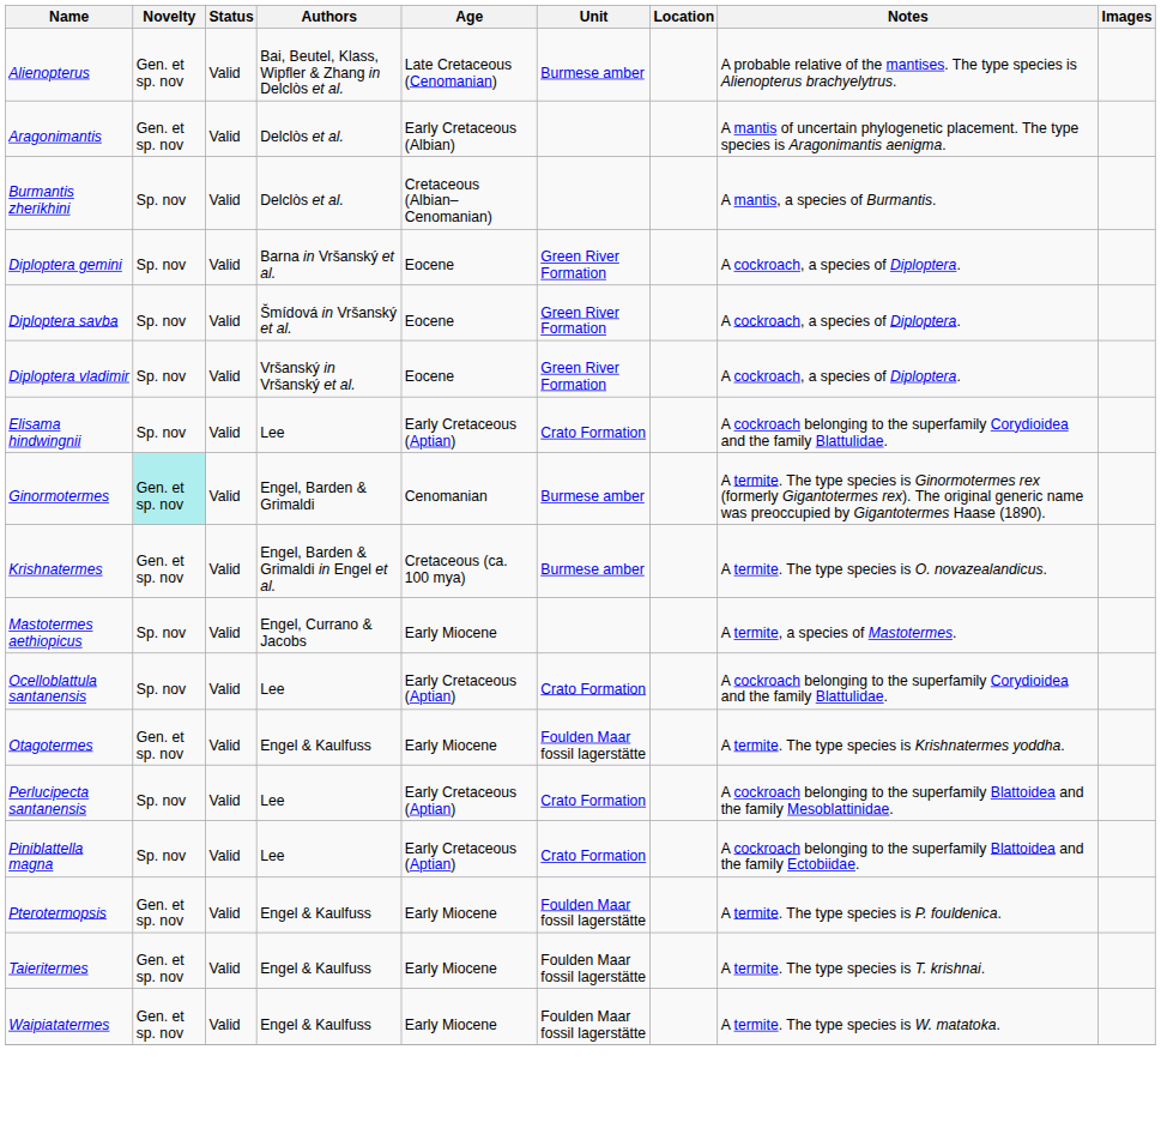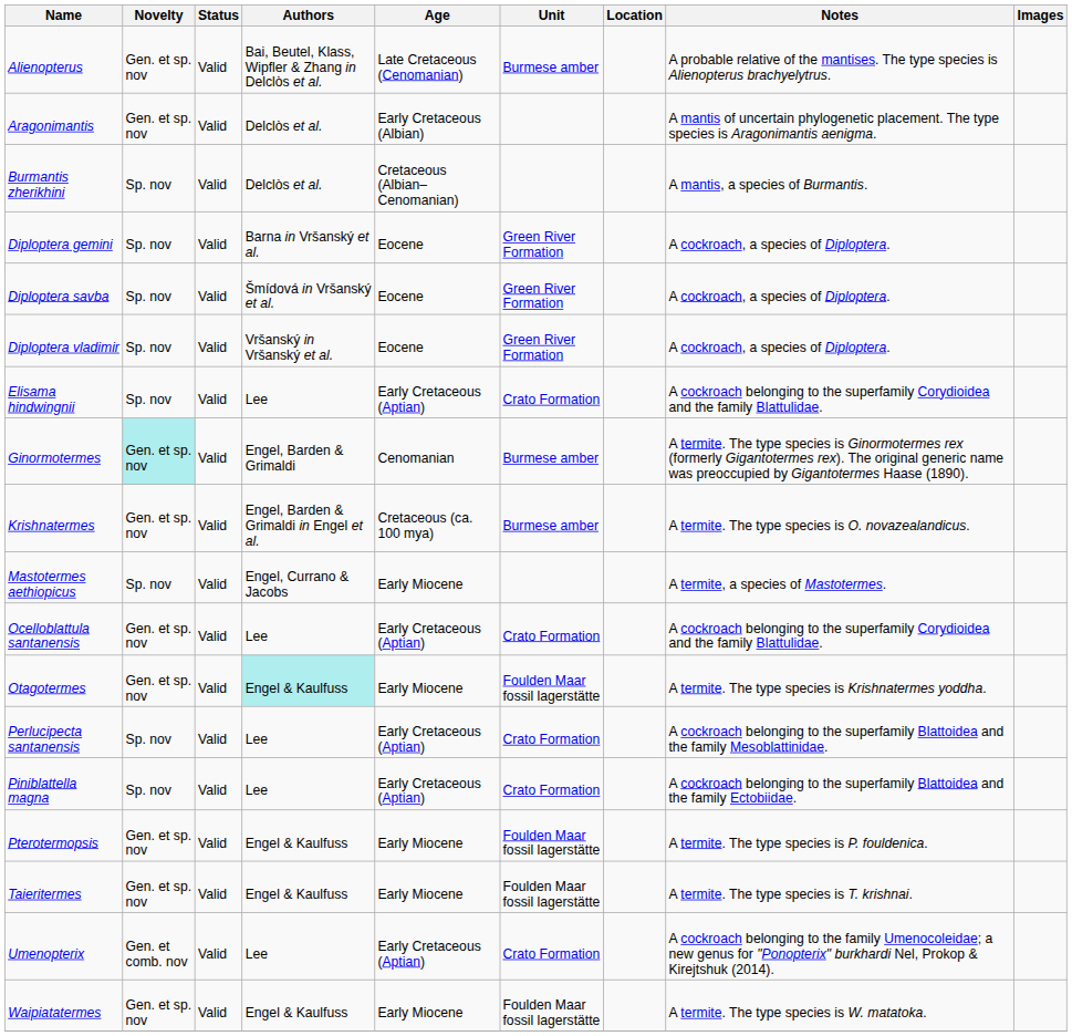 <table class="wikitable sortable" align="center" width="100%">
 <tr>
 <th>Name</th>
 <th>Novelty</th>
 <th>Status</th>
 <th>Authors</th>
 <th>Age</th>
 <th>Unit</th>
 <th>Location</th>
 <th>Notes</th>
 <th>Images</th>
 </tr>
 <tr>
 <td><br><em><a href='#'>Alienopterus</a></em></td>
 <td><br>Gen. et sp. nov</td>
 <td><br>Valid</td>
 <td><br>Bai, Beutel, Klass, Wipfler & Zhang <em>in</em> Delclòs <em>et al.</em></td>
 <td><br>Late Cretaceous (<a href='#'>Cenomanian</a>)</td>
 <td><br><a href='#'>Burmese amber</a></td>
 <td><br></td>
 <td><br>A probable relative of the <a href='#'>mantises</a>. The type species is <em>Alienopterus brachyelytrus</em>.</td>
 <td></td>
 </tr>
 <tr>
 <td><br><em><a href='#'>Aragonimantis</a></em></td>
 <td><br>Gen. et sp. nov</td>
 <td><br>Valid</td>
 <td><br>Delclòs <em>et al.</em></td>
 <td><br>Early Cretaceous (Albian)</td>
 <td></td>
 <td><br></td>
 <td><br>A <a href='#'>mantis</a> of uncertain phylogenetic placement. The type species is <em>Aragonimantis aenigma</em>.</td>
 <td></td>
 </tr>
 <tr>
 <td><br><em><a href='#'>Burmantis zherikhini</a></em></td>
 <td><br>Sp. nov</td>
 <td><br>Valid</td>
 <td><br>Delclòs <em>et al.</em></td>
 <td><br>Cretaceous (Albian–Cenomanian)</td>
 <td></td>
 <td><br></td>
 <td><br>A <a href='#'>mantis</a>, a species of <em>Burmantis</em>.</td>
 <td></td>
 </tr>
 <tr>
 <td><br><em><a href='#'>Diploptera gemini</a></em></td>
 <td><br>Sp. nov</td>
 <td><br>Valid</td>
 <td><br>Barna <em>in</em> Vršanský <em>et al.</em></td>
 <td><br>Eocene</td>
 <td><br><a href='#'>Green River Formation</a></td>
 <td><br></td>
 <td><br>A <a href='#'>cockroach</a>, a species of <em><a href='#'>Diploptera</a></em>.</td>
 <td></td>
 </tr>
 <tr>
 <td><br><em><a href='#'>Diploptera savba</a></em></td>
 <td><br>Sp. nov</td>
 <td><br>Valid</td>
 <td><br>Šmídová <em>in</em> Vršanský <em>et al.</em></td>
 <td><br>Eocene</td>
 <td><br><a href='#'>Green River Formation</a></td>
 <td><br></td>
 <td><br>A <a href='#'>cockroach</a>, a species of <em><a href='#'>Diploptera</a></em>.</td>
 <td></td>
 </tr>
 <tr>
 <td><br><em><a href='#'>Diploptera vladimir</a></em></td>
 <td><br>Sp. nov</td>
 <td><br>Valid</td>
 <td><br>Vršanský <em>in</em> Vršanský <em>et al.</em></td>
 <td><br>Eocene</td>
 <td><br><a href='#'>Green River Formation</a></td>
 <td><br></td>
 <td><br>A <a href='#'>cockroach</a>, a species of <em><a href='#'>Diploptera</a></em>.</td>
 <td></td>
 </tr>
 <tr>
 <td><br><em><a href='#'>Elisama hindwingnii</a></em></td>
 <td><br>Sp. nov</td>
 <td><br>Valid</td>
 <td><br>Lee</td>
 <td><br>Early Cretaceous (<a href='#'>Aptian</a>)</td>
 <td><br><a href='#'>Crato Formation</a></td>
 <td><br></td>
 <td><br>A <a href='#'>cockroach</a> belonging to the superfamily <a href='#'>Corydioidea</a> and the family <a href='#'>Blattulidae</a>.</td>
 <td></td>
 </tr>
 <tr>
 <td><br><em><a href='#'>Ginormotermes</a></em></td>
 <td style="background: paleturquoise;"><br>Gen. et sp. nov</td>
 <td><br>Valid</td>
 <td><br>Engel, Barden & Grimaldi</td>
 <td><br>Cenomanian</td>
 <td><br><a href='#'>Burmese amber</a></td>
 <td><br></td>
 <td><br>A <a href='#'>termite</a>. The type species is <em>Ginormotermes rex</em> (formerly <em>Gigantotermes rex</em>). The original generic name was preoccupied by <em>Gigantotermes</em> Haase (1890).</td>
 <td></td>
 </tr>
 <tr>
 <td><br><em><a href='#'>Krishnatermes</a></em></td>
 <td><br>Gen. et sp. nov</td>
 <td><br>Valid</td>
 <td><br>Engel, Barden & Grimaldi <em>in</em> Engel <em>et al.</em></td>
 <td><br>Cretaceous (ca. 100 mya)</td>
 <td><br><a href='#'>Burmese amber</a></td>
 <td><br></td>
 <td><br>A <a href='#'>termite</a>. The type species is <em>O. novazealandicus</em>.</td>
 <td></td>
 </tr>
 <tr>
 <td><br><em><a href='#'>Mastotermes aethiopicus</a></em></td>
 <td><br>Sp. nov</td>
 <td><br>Valid</td>
 <td><br>Engel, Currano & Jacobs</td>
 <td><br>Early Miocene</td>
 <td></td>
 <td><br></td>
 <td><br>A <a href='#'>termite</a>, a species of <em><a href='#'>Mastotermes</a></em>.</td>
 <td></td>
 </tr>
 <tr>
 <td><br><em><a href='#'>Ocelloblattula santanensis</a></em></td>
-<td><br>Sp. nov</td>
+<td><br>Gen. et sp. nov</td>
 <td><br>Valid</td>
 <td><br>Lee</td>
 <td><br>Early Cretaceous (<a href='#'>Aptian</a>)</td>
 <td><br><a href='#'>Crato Formation</a></td>
 <td><br></td>
 <td><br>A <a href='#'>cockroach</a> belonging to the superfamily <a href='#'>Corydioidea</a> and the family <a href='#'>Blattulidae</a>.</td>
 <td></td>
 </tr>
 <tr>
 <td><br><em><a href='#'>Otagotermes</a></em></td>
 <td><br>Gen. et sp. nov</td>
 <td><br>Valid</td>
-<td><br>Engel & Kaulfuss</td>
+<td style="background: paleturquoise;"><br>Engel & Kaulfuss</td>
 <td><br>Early Miocene</td>
 <td><br><a href='#'>Foulden Maar</a> fossil lagerstätte</td>
 <td><br></td>
 <td><br>A <a href='#'>termite</a>. The type species is <em>Krishnatermes yoddha</em>.</td>
 <td></td>
 </tr>
 <tr>
 <td><br><em><a href='#'>Perlucipecta santanensis</a></em></td>
 <td><br>Sp. nov</td>
 <td><br>Valid</td>
 <td><br>Lee</td>
 <td><br>Early Cretaceous (<a href='#'>Aptian</a>)</td>
 <td><br><a href='#'>Crato Formation</a></td>
 <td><br></td>
 <td><br>A <a href='#'>cockroach</a> belonging to the superfamily <a href='#'>Blattoidea</a> and the family <a href='#'>Mesoblattinidae</a>.</td>
 <td></td>
 </tr>
 <tr>
 <td><br><em><a href='#'>Piniblattella magna</a></em></td>
 <td><br>Sp. nov</td>
 <td><br>Valid</td>
 <td><br>Lee</td>
 <td><br>Early Cretaceous (<a href='#'>Aptian</a>)</td>
 <td><br><a href='#'>Crato Formation</a></td>
 <td><br></td>
 <td><br>A <a href='#'>cockroach</a> belonging to the superfamily <a href='#'>Blattoidea</a> and the family <a href='#'>Ectobiidae</a>.</td>
 <td></td>
 </tr>
 <tr>
 <td><br><em><a href='#'>Pterotermopsis</a></em></td>
 <td><br>Gen. et sp. nov</td>
 <td><br>Valid</td>
 <td><br>Engel & Kaulfuss</td>
 <td><br>Early Miocene</td>
 <td><br><a href='#'>Foulden Maar</a> fossil lagerstätte</td>
 <td><br></td>
 <td><br>A <a href='#'>termite</a>. The type species is <em>P. fouldenica</em>.</td>
 <td></td>
 </tr>
 <tr>
 <td><br><em><a href='#'>Taieritermes</a></em></td>
 <td><br>Gen. et sp. nov</td>
 <td><br>Valid</td>
 <td><br>Engel & Kaulfuss</td>
 <td><br>Early Miocene</td>
 <td><br>Foulden Maar fossil lagerstätte</td>
 <td><br></td>
 <td><br>A <a href='#'>termite</a>. The type species is <em>T. krishnai</em>.</td>
 <td></td>
 </tr>
 <tr>
+<td><br><em><a href='#'>Umenopterix</a></em></td>
+<td><br>Gen. et comb. nov</td>
+<td><br>Valid</td>
+<td><br>Lee</td>
+<td><br>Early Cretaceous (<a href='#'>Aptian</a>)</td>
+<td><br><a href='#'>Crato Formation</a></td>
+<td><br></td>
+<td><br>A <a href='#'>cockroach</a> belonging to the family <a href='#'>Umenocoleidae</a>; a new genus for <em>"<a href='#'>Ponopterix</a>" burkhardi</em> Nel, Prokop & Kirejtshuk (2014).</td>
+<td></td>
+</tr>
+<tr>
 <td><br><em><a href='#'>Waipiatatermes</a></em></td>
 <td><br>Gen. et sp. nov</td>
 <td><br>Valid</td>
 <td><br>Engel & Kaulfuss</td>
 <td><br>Early Miocene</td>
 <td><br>Foulden Maar fossil lagerstätte</td>
 <td><br></td>
 <td><br>A <a href='#'>termite</a>. The type species is <em>W. matatoka</em>.</td>
 <td></td>
 </tr>
 <tr>
 </tr>
 </table>
